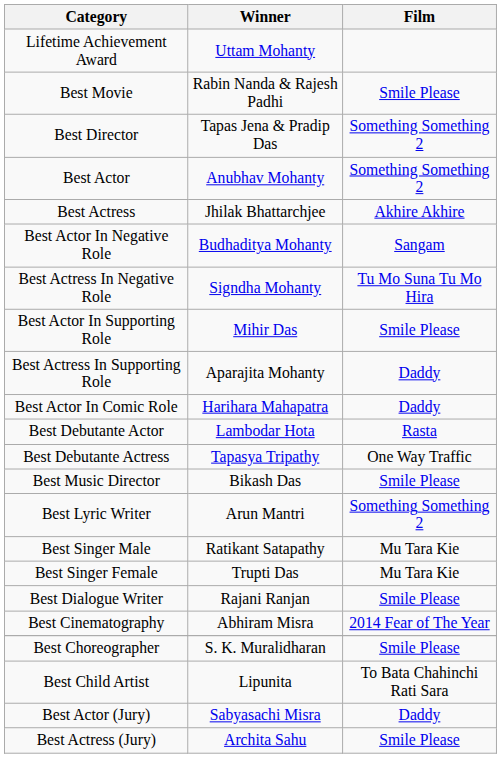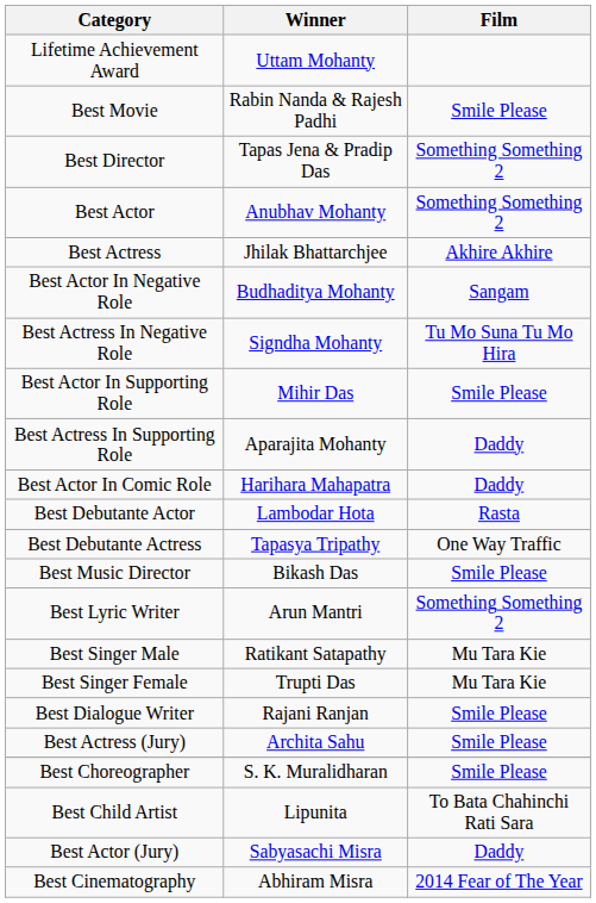 <table class="sortable wikitable" style="text-align: center">
 <tr>
 <th style="width:180px;">Category</th>
 <th style="width:150px;">Winner</th>
 <th style="width:150px;">Film</th>
 </tr>
 <tr>
 <td>Lifetime Achievement Award</td>
 <td><a href='#'>Uttam Mohanty</a></td>
 <td></td>
 </tr>
 <tr>
 <td>Best Movie</td>
 <td>Rabin Nanda & Rajesh Padhi</td>
 <td><a href='#'>Smile Please</a></td>
 </tr>
 <tr>
 <td>Best Director</td>
 <td>Tapas Jena & Pradip Das</td>
 <td><a href='#'>Something Something 2</a></td>
 </tr>
 <tr>
 <td>Best Actor</td>
 <td><a href='#'>Anubhav Mohanty</a></td>
 <td><a href='#'>Something Something 2</a></td>
 </tr>
 <tr>
 <td>Best Actress</td>
 <td>Jhilak Bhattarchjee</td>
 <td><a href='#'>Akhire Akhire</a></td>
 </tr>
 <tr>
 <td>Best Actor In Negative Role</td>
 <td><a href='#'>Budhaditya Mohanty</a></td>
 <td><a href='#'>Sangam</a></td>
 </tr>
 <tr>
 <td>Best Actress In Negative Role</td>
 <td><a href='#'>Signdha Mohanty</a></td>
 <td><a href='#'>Tu Mo Suna Tu Mo Hira</a></td>
 </tr>
 <tr>
 <td>Best Actor In Supporting Role</td>
 <td><a href='#'>Mihir Das</a></td>
 <td><a href='#'>Smile Please</a></td>
 </tr>
 <tr>
 <td>Best Actress In Supporting Role</td>
 <td>Aparajita Mohanty</td>
 <td><a href='#'>Daddy</a></td>
 </tr>
 <tr>
 <td>Best Actor In Comic Role</td>
 <td><a href='#'>Harihara Mahapatra</a></td>
 <td><a href='#'>Daddy</a></td>
 </tr>
 <tr>
 <td>Best Debutante Actor</td>
 <td><a href='#'>Lambodar Hota</a></td>
 <td><a href='#'>Rasta</a></td>
 </tr>
 <tr>
 <td>Best Debutante Actress</td>
 <td><a href='#'>Tapasya Tripathy</a></td>
 <td>One Way Traffic</td>
 </tr>
 <tr>
 <td>Best Music Director</td>
 <td>Bikash Das</td>
 <td><a href='#'>Smile Please</a></td>
 </tr>
 <tr>
 <td>Best Lyric Writer</td>
 <td>Arun Mantri</td>
 <td><a href='#'>Something Something 2</a></td>
 </tr>
 <tr>
 <td>Best Singer Male</td>
 <td>Ratikant Satapathy</td>
 <td>Mu Tara Kie</td>
 </tr>
 <tr>
 <td>Best Singer Female</td>
 <td>Trupti Das</td>
 <td>Mu Tara Kie</td>
 </tr>
 <tr>
 <td>Best Dialogue Writer</td>
 <td>Rajani Ranjan</td>
 <td><a href='#'>Smile Please</a></td>
 </tr>
 <tr>
-<td>Best Cinematography</td>
-<td>Abhiram Misra</td>
-<td><a href='#'>2014 Fear of The Year</a></td>
+<td>Best Actress (Jury)</td>
+<td><a href='#'>Archita Sahu</a></td>
+<td><a href='#'>Smile Please</a></td>
 </tr>
 <tr>
 </tr>
 <tr Best Editor ||Rajesh Das|| >
 </tr>
 <tr>
 <td>Best Choreographer</td>
 <td>S. K. Muralidharan</td>
 <td><a href='#'>Smile Please</a></td>
 </tr>
 <tr>
 <td>Best Child Artist</td>
 <td>Lipunita</td>
 <td>To Bata Chahinchi Rati Sara</td>
 </tr>
 <tr>
 <td>Best Actor (Jury)</td>
 <td><a href='#'>Sabyasachi Misra</a></td>
 <td><a href='#'>Daddy</a></td>
 </tr>
 <tr>
-<td>Best Actress (Jury)</td>
-<td><a href='#'>Archita Sahu</a></td>
-<td><a href='#'>Smile Please</a></td>
+<td>Best Cinematography</td>
+<td>Abhiram Misra</td>
+<td><a href='#'>2014 Fear of The Year</a></td>
 </tr>
 </table>
